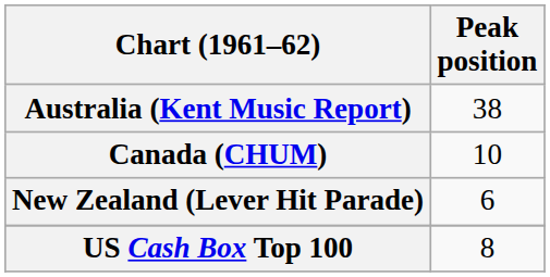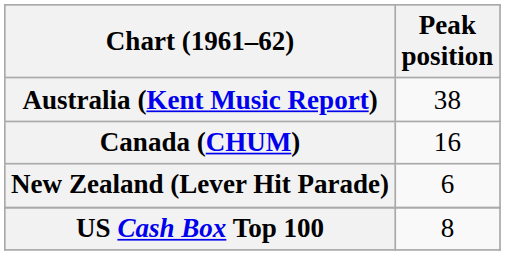 <table class="wikitable sortable plainrowheaders" style="text-align:center">
 <tr>
 <th>Chart (1961–62)</th>
 <th>Peak<br>position</th>
 </tr>
 <tr>
 <th scope="row">Australia (<a href='#'>Kent Music Report</a>)</th>
 <td>38</td>
 </tr>
 <tr>
 <th scope="row">Canada (<a href='#'>CHUM</a>)</th>
-<td>10</td>
+<td>16</td>
 </tr>
 <tr>
 <th scope="row">New Zealand (Lever Hit Parade)</th>
 <td>6</td>
 </tr>
 <tr>
 </tr>
 <tr>
 </tr>
 <tr>
 <th scope="row">US <a href='#'><em>Cash Box</em></a> Top 100</th>
 <td>8</td>
 </tr>
 </table>
